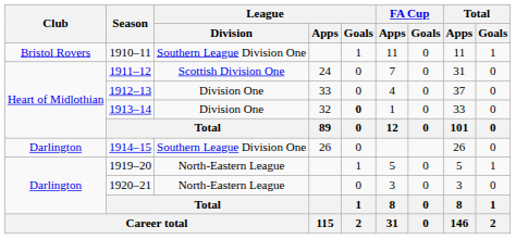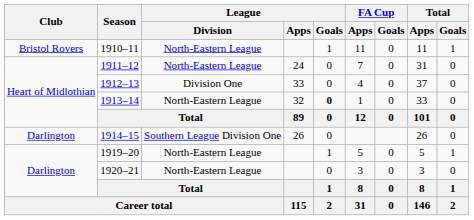 <table class=wikitable style=text-align:center>
 <tr>
 <th rowspan="2">Club</th>
 <th rowspan="2">Season</th>
 <th colspan="3">League</th>
 <th colspan="2"><a href='#'>FA Cup</a></th>
 <th colspan="2">Total</th>
 </tr>
 <tr>
 <th>Division</th>
 <th>Apps</th>
 <th>Goals</th>
 <th>Apps</th>
 <th>Goals</th>
 <th>Apps</th>
 <th>Goals</th>
 </tr>
 <tr>
 <td><a href='#'>Bristol Rovers</a></td>
 <td>1910–11</td>
-<td><a href='#'>Southern League</a> Division One</td>
+<td><a href='#'>North-Eastern League</a></td>
 <td></td>
 <td>1</td>
 <td>11</td>
 <td>0</td>
 <td>11</td>
 <td>1</td>
 </tr>
 <tr>
 <td rowspan="4"><a href='#'>Heart of Midlothian</a></td>
 <td><a href='#'>1911–12</a></td>
-<td><a href='#'>Scottish Division One</a></td>
+<td><a href='#'>North-Eastern League</a></td>
 <td>24</td>
 <td>0</td>
 <td>7</td>
 <td>0</td>
 <td>31</td>
 <td>0</td>
 </tr>
 <tr>
 <td><a href='#'>1912–13</a></td>
 <td>Division One</td>
 <td>33</td>
 <td>0</td>
 <td>4</td>
 <td>0</td>
 <td>37</td>
 <td>0</td>
 </tr>
 <tr>
 <td><a href='#'>1913–14</a></td>
-<td>Division One</td>
+<td>North-Eastern League</td>
 <td>32</td>
 <td><strong>0</strong></td>
 <td>1</td>
 <td>0</td>
 <td>33</td>
 <td>0</td>
 </tr>
 <tr>
 <th colspan="2">Total</th>
 <th>89</th>
 <th>0</th>
 <th>12</th>
 <th>0</th>
 <th>101</th>
 <th>0</th>
 </tr>
 <tr>
 <td><a href='#'>Darlington</a></td>
 <td><a href='#'>1914–15</a></td>
 <td><a href='#'>Southern League</a> Division One</td>
 <td>26</td>
 <td>0</td>
 <td></td>
 <td></td>
 <td>26</td>
 <td>0</td>
 </tr>
 <tr>
 <td rowspan="3"><a href='#'>Darlington</a></td>
 <td>1919–20</td>
 <td>North-Eastern League</td>
 <td></td>
 <td>1</td>
 <td>5</td>
 <td>0</td>
 <td>5</td>
 <td>1</td>
 </tr>
 <tr>
 <td>1920–21</td>
 <td>North-Eastern League</td>
 <td></td>
 <td>0</td>
 <td>3</td>
 <td>0</td>
 <td>3</td>
 <td>0</td>
 </tr>
 <tr>
 <th colspan="2">Total</th>
 <th></th>
 <th>1</th>
 <th>8</th>
 <th>0</th>
 <th>8</th>
 <th>1</th>
 </tr>
 <tr>
 <th colspan="3">Career total</th>
 <th>115</th>
 <th>2</th>
 <th>31</th>
 <th>0</th>
 <th>146</th>
 <th>2</th>
 </tr>
 </table>
